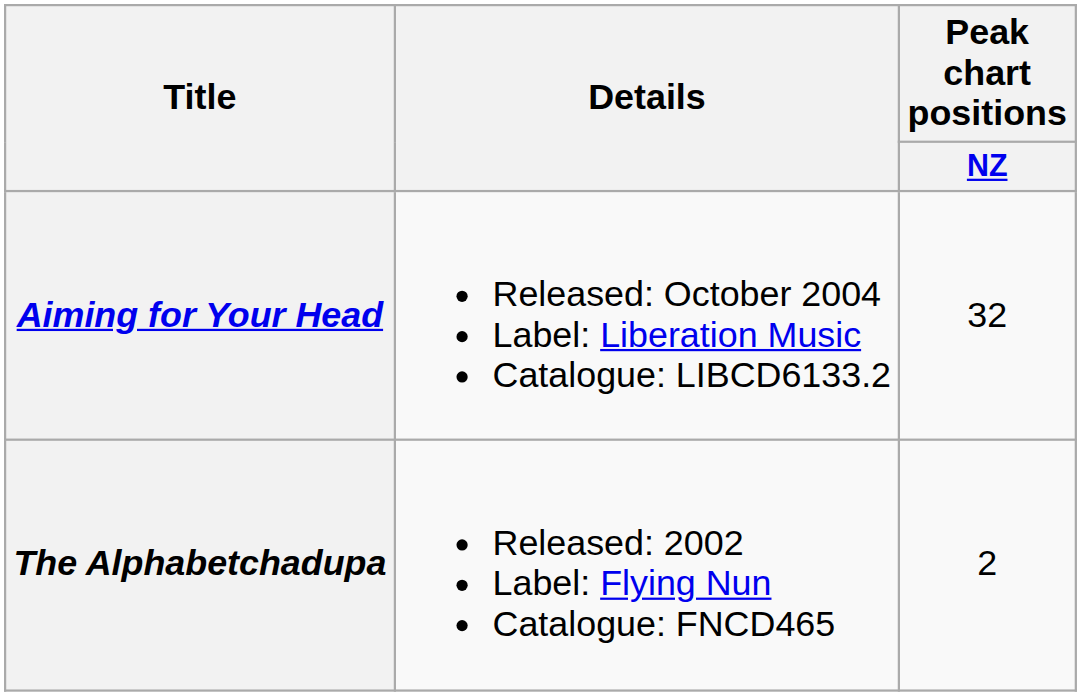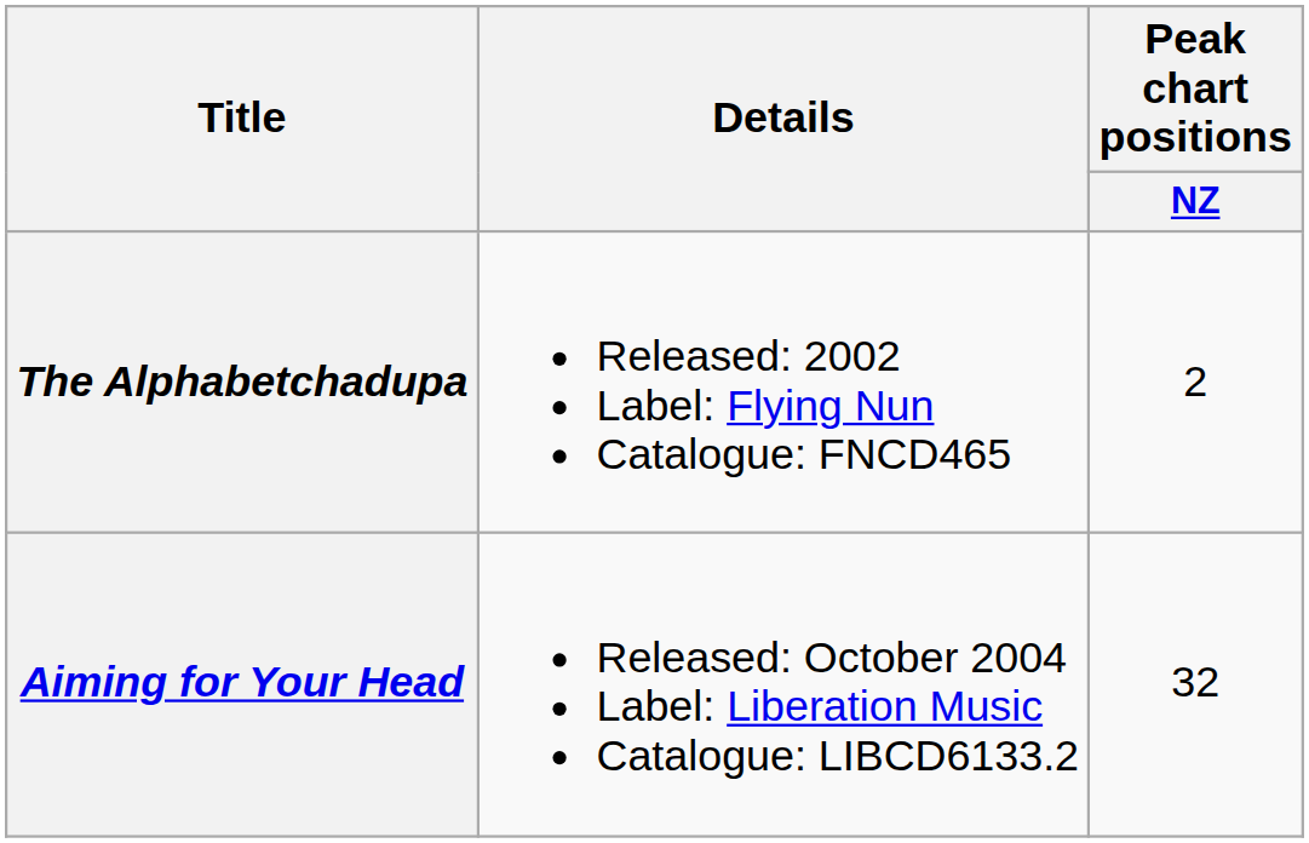 <table class="wikitable plainrowheaders">
 <tr>
 <th scope="col" rowspan="2">Title</th>
 <th scope="col" rowspan="2">Details</th>
 <th scope="col">Peak chart positions</th>
 </tr>
 <tr>
 <th scope="col" style="width:3em;font-size:85%"><a href='#'>NZ</a><br></th>
 </tr>
 <tr>
+<th scope="row"><em>The Alphabetchadupa</em></th>
+<td><br><ul><li>Released: 2002</li><li>Label: <a href='#'>Flying Nun</a></li><li>Catalogue: FNCD465</li></ul></td>
+<td align="center">2</td>
+</tr>
+<tr>
 <th scope="row"><em><a href='#'>Aiming for Your Head</a></em></th>
 <td><br><ul><li>Released: October 2004</li><li>Label: <a href='#'>Liberation Music</a></li><li>Catalogue: LIBCD6133.2</li></ul></td>
 <td align="center">32</td>
 </tr>
-<tr>
-<th scope="row"><em>The Alphabetchadupa</em></th>
-<td><br><ul><li>Released: 2002</li><li>Label: <a href='#'>Flying Nun</a></li><li>Catalogue: FNCD465</li></ul></td>
-<td align="center">2</td>
-</tr>
 </table>
